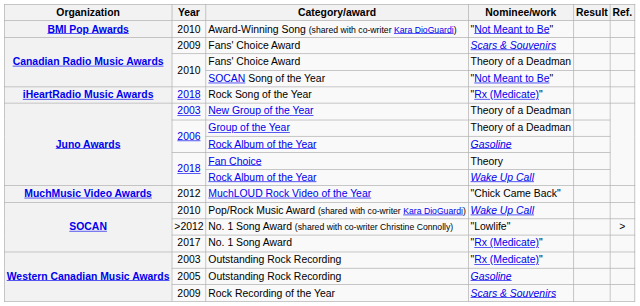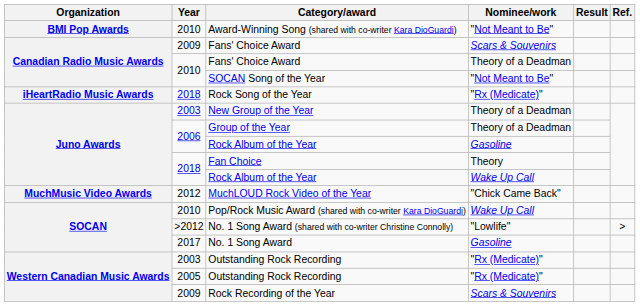 <table class="wikitable plainrowheaders">
 <tr>
 <th scope="col">Organization</th>
 <th scope="col">Year</th>
 <th scope="col">Category/award</th>
 <th scope="col">Nominee/work</th>
 <th scope="col">Result</th>
 <th scope="col" class="unsortable">Ref.</th>
 </tr>
 <tr>
 <th scope="row"><a href='#'>BMI Pop Awards</a></th>
 <td style="text-align:center">2010</td>
 <td>Award-Winning Song <small>(shared with co-writer <a href='#'>Kara DioGuardi</a>)</small></td>
 <td>"<a href='#'>Not Meant to Be</a>"</td>
 <td></td>
 <td style="text-align:center"></td>
 </tr>
 <tr>
 <th scope="row" rowspan="3"><a href='#'>Canadian Radio Music Awards</a></th>
 <td style="text-align:center">2009</td>
 <td>Fans' Choice Award</td>
 <td><em><a href='#'>Scars & Souvenirs</a></em></td>
 <td></td>
 <td style="text-align:center"></td>
 </tr>
 <tr>
 <td style="text-align:center" rowspan="2">2010</td>
 <td>Fans' Choice Award</td>
 <td>Theory of a Deadman</td>
 <td></td>
 <td style="text-align:center"></td>
 </tr>
 <tr>
 <td><a href='#'>SOCAN</a> Song of the Year</td>
 <td>"<a href='#'>Not Meant to Be</a>"</td>
 <td></td>
 <td style="text-align:center"></td>
 </tr>
 <tr>
 <th scope="row"><a href='#'>iHeartRadio Music Awards</a></th>
 <td style="text-align:center"><a href='#'>2018</a></td>
 <td>Rock Song of the Year</td>
 <td>"<a href='#'>Rx (Medicate)</a>"</td>
 <td></td>
 <td style="text-align:center"></td>
 </tr>
 <tr>
 <th scope="row" rowspan="5"><a href='#'>Juno Awards</a></th>
 <td style="text-align:center"><a href='#'>2003</a></td>
 <td><a href='#'>New Group of the Year</a></td>
 <td>Theory of a Deadman</td>
 <td></td>
 <td style="text-align:center" rowspan="5"></td>
 </tr>
 <tr>
 <td style="text-align:center" rowspan="2"><a href='#'>2006</a></td>
 <td><a href='#'>Group of the Year</a></td>
 <td>Theory of a Deadman</td>
 <td></td>
 </tr>
 <tr>
 <td><a href='#'>Rock Album of the Year</a></td>
 <td><em><a href='#'>Gasoline</a></em></td>
 <td></td>
 </tr>
 <tr>
 <td style="text-align: center" rowspan="2"><a href='#'>2018</a></td>
 <td><a href='#'>Fan Choice</a></td>
 <td>Theory</td>
 <td></td>
 </tr>
 <tr>
 <td><a href='#'>Rock Album of the Year</a></td>
 <td><em><a href='#'>Wake Up Call</a></em></td>
 <td></td>
 </tr>
 <tr>
 <th scope="row"><a href='#'>MuchMusic Video Awards</a></th>
 <td style="text-align:center">2012</td>
 <td><a href='#'>MuchLOUD Rock Video of the Year</a></td>
 <td>"Chick Came Back"</td>
 <td></td>
 <td style="text-align:center"></td>
 </tr>
 <tr>
 <th scope="row" rowspan="3"><a href='#'>SOCAN</a></th>
 <td style="text-align:center">2010</td>
 <td>Pop/Rock Music Award <small>(shared with co-writer <a href='#'>Kara DioGuardi</a>)</small></td>
 <td><em><a href='#'>Wake Up Call</a></em></td>
 <td></td>
 <td style="text-align:center"></td>
 </tr>
 <tr>
 <td style="text-align:center">>2012</td>
 <td>No. 1 Song Award <small>(shared with co-writer Christine Connolly)</small></td>
 <td>"Lowlife"</td>
 <td></td>
 <td style="text-align:center">></td>
 </tr>
 <tr>
 <td style="text-align:center">2017</td>
 <td>No. 1 Song Award</td>
-<td>"<a href='#'>Rx (Medicate)</a>"</td>
+<td><em><a href='#'>Gasoline</a></em></td>
 <td></td>
 <td style="text-align:center"></td>
 </tr>
 <tr>
 <th scope="row" rowspan="3"><a href='#'>Western Canadian Music Awards</a></th>
 <td style="text-align:center">2003</td>
 <td>Outstanding Rock Recording</td>
 <td>"<a href='#'>Rx (Medicate)</a>"</td>
 <td></td>
 <td style="text-align:center"></td>
 </tr>
 <tr>
 <td style="text-align:center">2005</td>
 <td>Outstanding Rock Recording</td>
-<td><em><a href='#'>Gasoline</a></em></td>
+<td>"<a href='#'>Rx (Medicate)</a>"</td>
 <td></td>
 <td style="text-align:center"></td>
 </tr>
 <tr>
 <td style="text-align:center">2009</td>
 <td>Rock Recording of the Year</td>
 <td><em><a href='#'>Scars & Souvenirs</a></em></td>
 <td></td>
 <td style="text-align:center"></td>
 </tr>
 </table>
